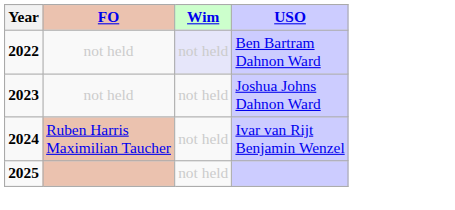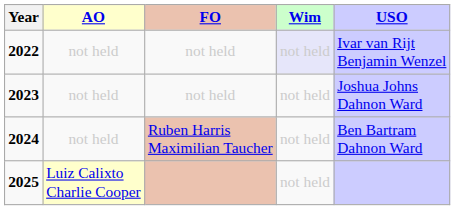 <table class="wikitable" style="font-size: 90%">
 <tr>
 <th align="center">Year</th>
+<th style="background:#FFFFCC;" align="center"><a href='#'>AO</a></th>
 <th style="background:#EBC2AF;" align="center"><a href='#'>FO</a></th>
 <th style="background:#CCFFCC;" align="center"><a href='#'>Wim</a></th>
 <th style="background:#CCCCFF;" align="center"><a href='#'>USO</a></th>
 </tr>
 <tr>
 <td align="center"><strong>2022</strong></td>
 <td style="color:#CCCCCC;" align="center">not held</td>
+<td style="color:#CCCCCC;" align="center">not held</td>
 <td style="background: lavender; color:#CCCCCC;" align="center">not held</td>
-<td style="background:#CCCCFF;" align="left"> <a href='#'>Ben Bartram</a> <br> <a href='#'>Dahnon Ward</a> </td>
+<td style="background:#CCCCFF;" align="left"> <a href='#'>Ivar van Rijt</a> <br> <a href='#'>Benjamin Wenzel</a> </td>
 </tr>
 <tr>
 <td align="center"><strong>2023</strong></td>
+<td style="color:#CCCCCC;" align="center">not held</td>
 <td style="color:#CCCCCC;" align="center">not held</td>
 <td style="color:#CCCCCC;" align="center">not held</td>
 <td style="background:#CCCCFF;" align="left"> <a href='#'>Joshua Johns</a> <br> <a href='#'>Dahnon Ward</a> </td>
 </tr>
 <tr>
 <td align="center"><strong>2024</strong></td>
+<td style="color:#CCCCCC;" align="center">not held</td>
 <td style="background:#EBC2AF;" align="left"> <a href='#'>Ruben Harris</a> <br> <a href='#'>Maximilian Taucher</a> </td>
 <td style="color:#CCCCCC;" align="center">not held</td>
-<td style="background:#CCCCFF;" align="left"> <a href='#'>Ivar van Rijt</a> <br> <a href='#'>Benjamin Wenzel</a> </td>
+<td style="background:#CCCCFF;" align="left"> <a href='#'>Ben Bartram</a> <br> <a href='#'>Dahnon Ward</a> </td>
 </tr>
 <tr>
 <td align="center"><strong>2025</strong></td>
+<td style="background:#FFFFCC;" align="left"> <a href='#'>Luiz Calixto</a> <br> <a href='#'>Charlie Cooper</a> </td>
 <td style="background:#EBC2AF;" align="left"></td>
 <td style="color:#CCCCCC;" align="center">not held</td>
 <td style="background:#CCCCFF;" align="left"></td>
 </tr>
 </table>
